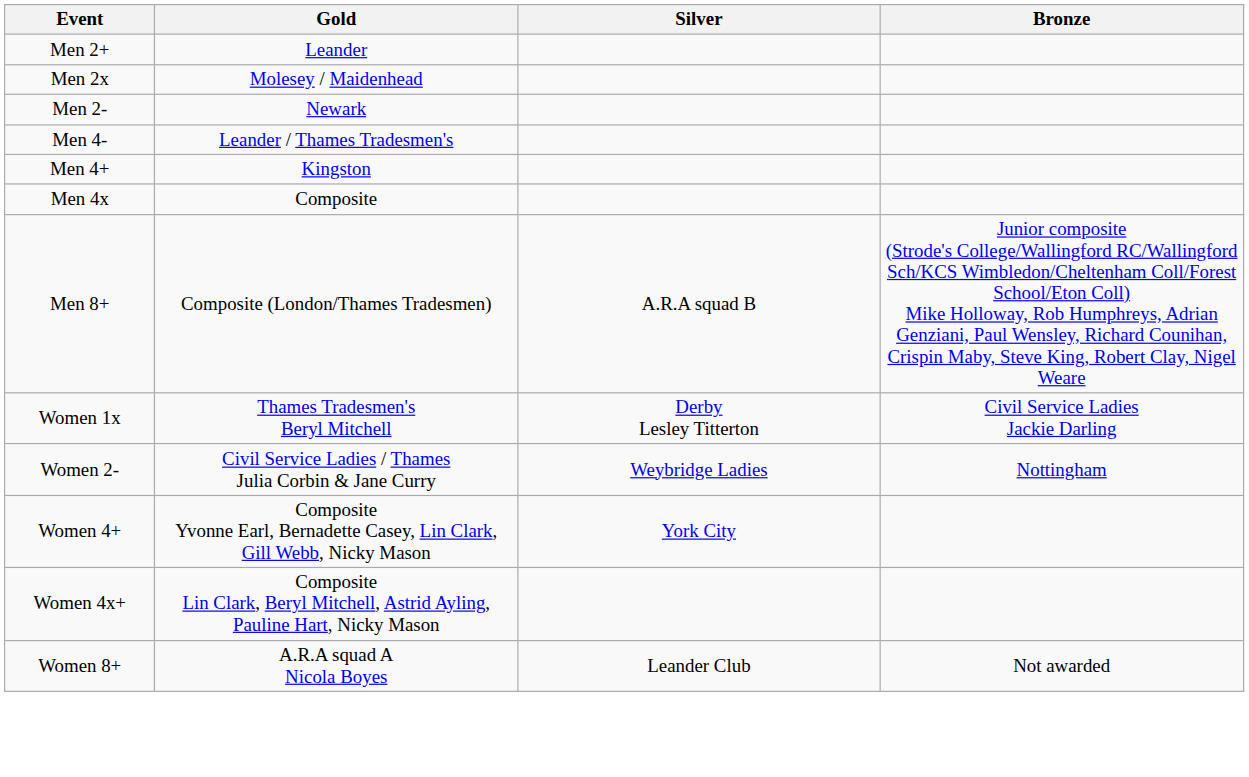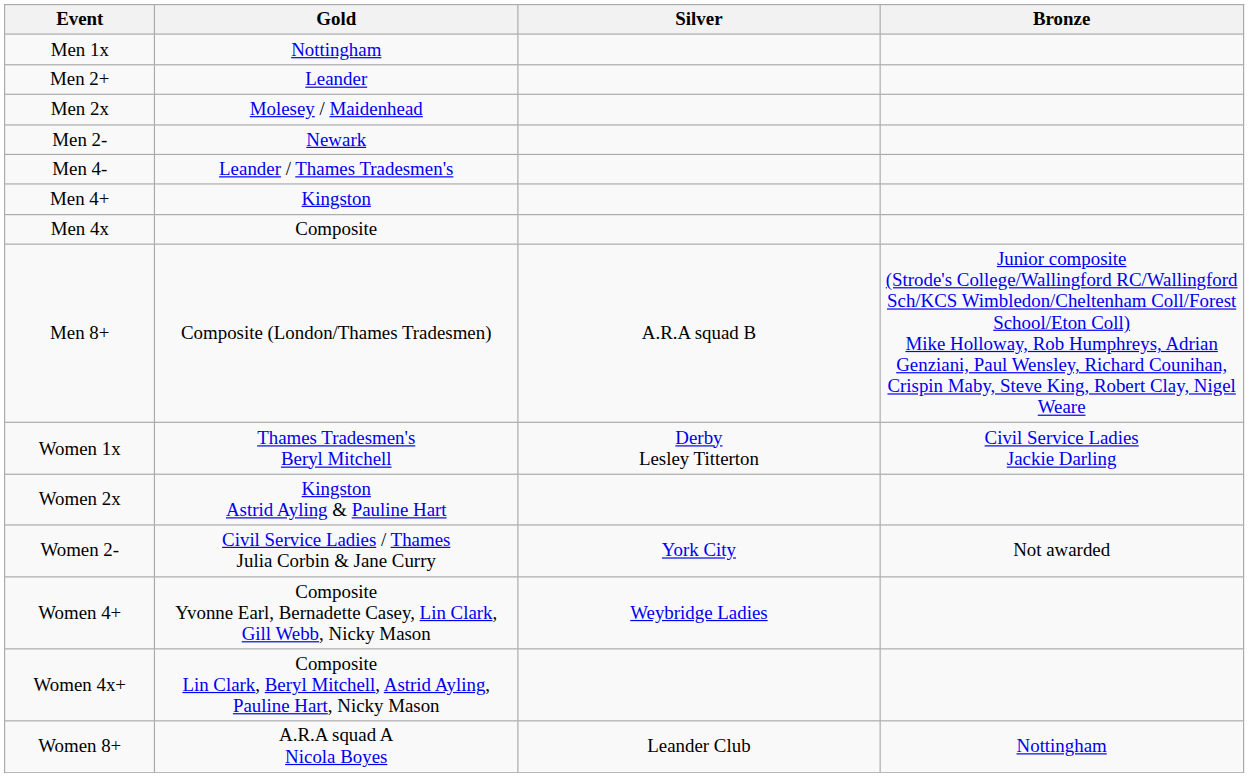 <table class="wikitable" style="text-align:center">
 <tr>
 <th width=120>Event</th>
 <th width=300>Gold</th>
 <th width=300>Silver</th>
 <th width=300>Bronze</th>
+</tr>
+<tr>
+<td>Men 1x</td>
+<td><a href='#'>Nottingham</a></td>
+<td></td>
+<td></td>
 </tr>
 <tr>
 <td>Men 2+</td>
 <td><a href='#'>Leander</a></td>
 <td></td>
 <td></td>
 </tr>
 <tr>
 <td>Men 2x</td>
 <td><a href='#'>Molesey</a> / <a href='#'>Maidenhead</a></td>
 <td></td>
 <td></td>
 </tr>
 <tr>
 <td>Men 2-</td>
 <td><a href='#'>Newark</a></td>
 <td></td>
 <td></td>
 </tr>
 <tr>
 <td>Men 4-</td>
 <td><a href='#'>Leander</a> / <a href='#'>Thames Tradesmen's</a></td>
 <td></td>
 <td></td>
 </tr>
 <tr>
 <td>Men 4+</td>
 <td><a href='#'>Kingston</a></td>
 <td></td>
 <td></td>
 </tr>
 <tr>
 <td>Men 4x</td>
 <td>Composite</td>
 <td></td>
 <td></td>
 </tr>
 <tr>
 <td>Men 8+</td>
 <td>Composite (London/Thames Tradesmen)</td>
 <td>A.R.A squad B<br></td>
 <td><a href='#'>Junior composite</a><br><a href='#'>(Strode's College/Wallingford RC/Wallingford Sch/KCS Wimbledon/Cheltenham Coll/Forest School/Eton Coll)</a><br><a href='#'>Mike Holloway, Rob Humphreys, Adrian Genziani, Paul Wensley, Richard Counihan, Crispin Maby, Steve King, Robert Clay, Nigel Weare</a></td>
 </tr>
 <tr>
 <td>Women 1x</td>
 <td><a href='#'>Thames Tradesmen's</a><br><a href='#'>Beryl Mitchell</a></td>
 <td><a href='#'>Derby</a> <br>Lesley Titterton</td>
 <td><a href='#'>Civil Service Ladies</a><br><a href='#'>Jackie Darling</a></td>
 </tr>
 <tr>
+<td>Women 2x</td>
+<td><a href='#'>Kingston</a><br><a href='#'>Astrid Ayling</a> & <a href='#'>Pauline Hart</a></td>
+<td></td>
+<td></td>
+</tr>
+<tr>
 <td>Women 2-</td>
 <td><a href='#'>Civil Service Ladies</a> / <a href='#'>Thames</a> <br>Julia Corbin & Jane Curry</td>
-<td><a href='#'>Weybridge Ladies</a></td>
-<td><a href='#'>Nottingham</a><br></td>
+<td><a href='#'>York City</a><br></td>
+<td>Not awarded</td>
 </tr>
 <tr>
 <td>Women 4+</td>
 <td>Composite <br>Yvonne Earl, Bernadette Casey, <a href='#'>Lin Clark</a>, <a href='#'>Gill Webb</a>, Nicky Mason</td>
-<td><a href='#'>York City</a><br></td>
+<td><a href='#'>Weybridge Ladies</a></td>
 <td></td>
 </tr>
 <tr>
 <td>Women 4x+</td>
 <td>Composite <br><a href='#'>Lin Clark</a>, <a href='#'>Beryl Mitchell</a>, <a href='#'>Astrid Ayling</a>, <a href='#'>Pauline Hart</a>, Nicky Mason</td>
 <td></td>
 <td></td>
 </tr>
 <tr>
 <td>Women 8+</td>
 <td>A.R.A squad A<br><a href='#'>Nicola Boyes</a></td>
 <td>Leander Club</td>
-<td>Not awarded</td>
+<td><a href='#'>Nottingham</a><br></td>
 </tr>
 </table>
